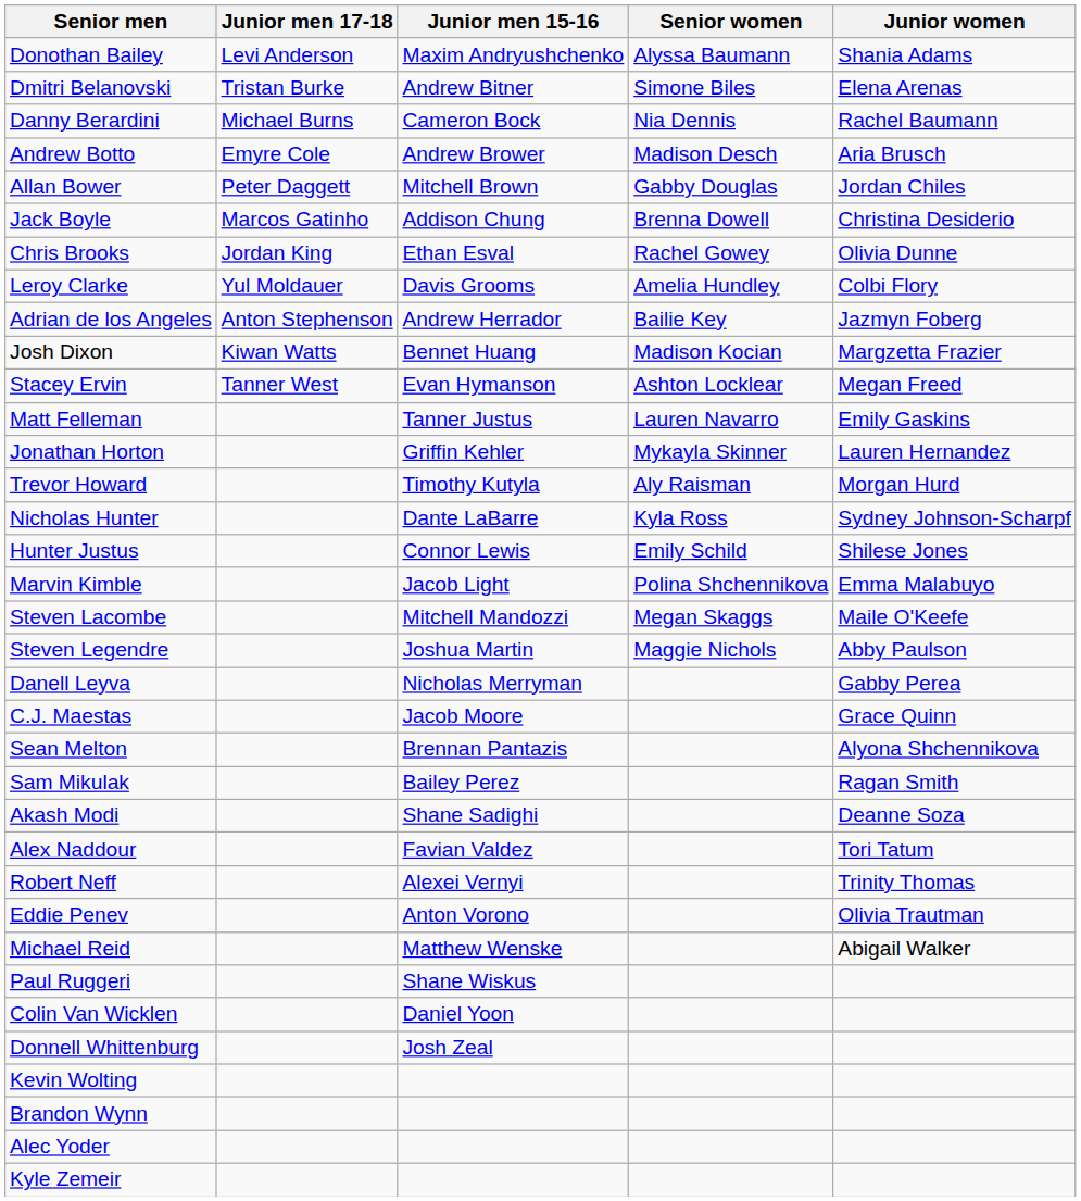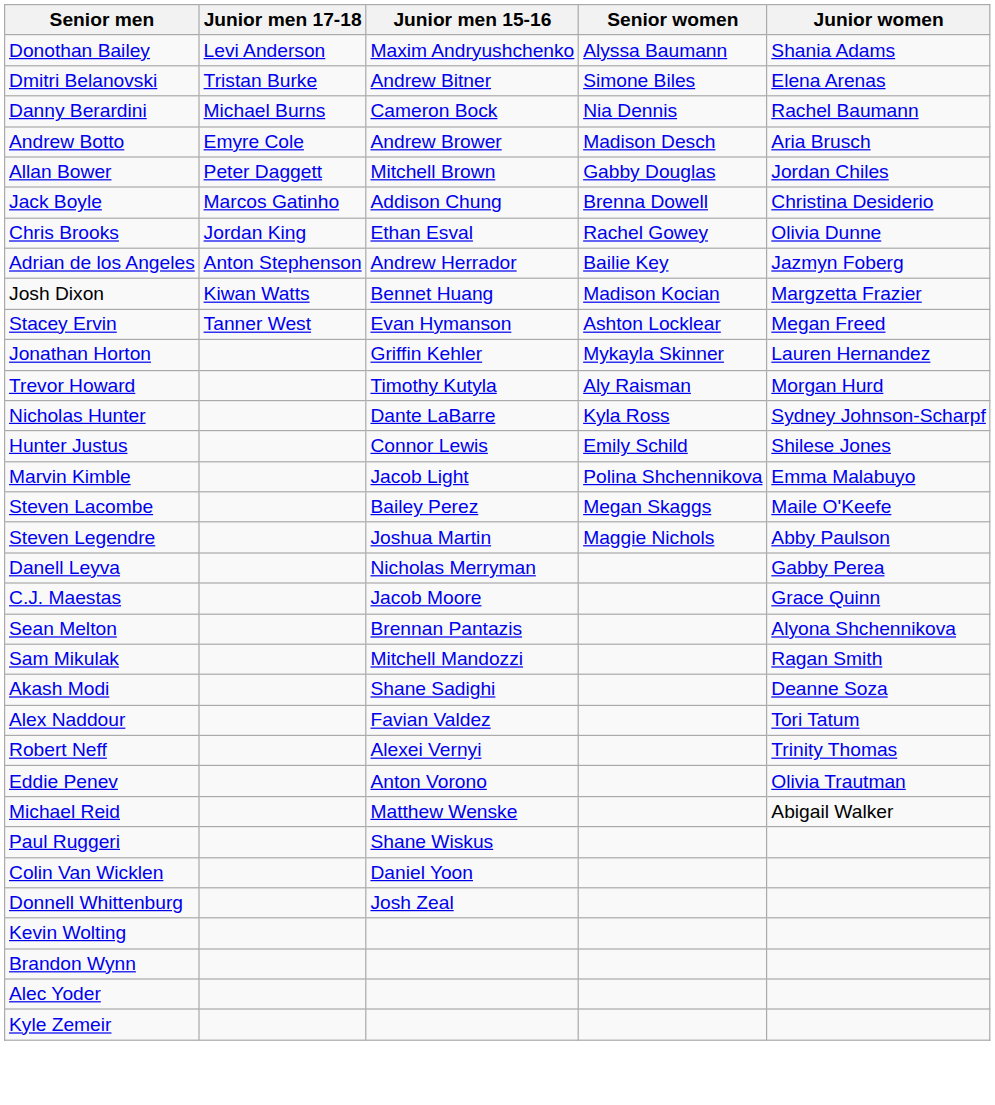 <table class="wikitable">
 <tr>
 <th>Senior men</th>
 <th>Junior men 17-18</th>
 <th>Junior men 15-16</th>
 <th>Senior women</th>
 <th>Junior women</th>
 </tr>
 <tr>
 <td><a href='#'>Donothan Bailey</a></td>
 <td><a href='#'>Levi Anderson</a></td>
 <td><a href='#'>Maxim Andryushchenko</a></td>
 <td><a href='#'>Alyssa Baumann</a></td>
 <td><a href='#'>Shania Adams</a></td>
 </tr>
 <tr>
 <td><a href='#'>Dmitri Belanovski</a></td>
 <td><a href='#'>Tristan Burke</a></td>
 <td><a href='#'>Andrew Bitner</a></td>
 <td><a href='#'>Simone Biles</a></td>
 <td><a href='#'>Elena Arenas</a></td>
 </tr>
 <tr>
 <td><a href='#'>Danny Berardini</a></td>
 <td><a href='#'>Michael Burns</a></td>
 <td><a href='#'>Cameron Bock</a></td>
 <td><a href='#'>Nia Dennis</a></td>
 <td><a href='#'>Rachel Baumann</a></td>
 </tr>
 <tr>
 <td><a href='#'>Andrew Botto</a></td>
 <td><a href='#'>Emyre Cole</a></td>
 <td><a href='#'>Andrew Brower</a></td>
 <td><a href='#'>Madison Desch</a></td>
 <td><a href='#'>Aria Brusch</a></td>
 </tr>
 <tr>
 <td><a href='#'>Allan Bower</a></td>
 <td><a href='#'>Peter Daggett</a></td>
 <td><a href='#'>Mitchell Brown</a></td>
 <td><a href='#'>Gabby Douglas</a></td>
 <td><a href='#'>Jordan Chiles</a></td>
 </tr>
 <tr>
 <td><a href='#'>Jack Boyle</a></td>
 <td><a href='#'>Marcos Gatinho</a></td>
 <td><a href='#'>Addison Chung</a></td>
 <td><a href='#'>Brenna Dowell</a></td>
 <td><a href='#'>Christina Desiderio</a></td>
 </tr>
 <tr>
 <td><a href='#'>Chris Brooks</a></td>
 <td><a href='#'>Jordan King</a></td>
 <td><a href='#'>Ethan Esval</a></td>
 <td><a href='#'>Rachel Gowey</a></td>
 <td><a href='#'>Olivia Dunne</a></td>
 </tr>
 <tr>
-<td><a href='#'>Leroy Clarke</a></td>
-<td><a href='#'>Yul Moldauer</a></td>
-<td><a href='#'>Davis Grooms</a></td>
-<td><a href='#'>Amelia Hundley</a></td>
-<td><a href='#'>Colbi Flory</a></td>
-</tr>
-<tr>
 <td><a href='#'>Adrian de los Angeles</a></td>
 <td><a href='#'>Anton Stephenson</a></td>
 <td><a href='#'>Andrew Herrador</a></td>
 <td><a href='#'>Bailie Key</a></td>
 <td><a href='#'>Jazmyn Foberg</a></td>
 </tr>
 <tr>
 <td>Josh Dixon</td>
 <td><a href='#'>Kiwan Watts</a></td>
 <td><a href='#'>Bennet Huang</a></td>
 <td><a href='#'>Madison Kocian</a></td>
 <td><a href='#'>Margzetta Frazier</a></td>
 </tr>
 <tr>
 <td><a href='#'>Stacey Ervin</a></td>
 <td><a href='#'>Tanner West</a></td>
 <td><a href='#'>Evan Hymanson</a></td>
 <td><a href='#'>Ashton Locklear</a></td>
 <td><a href='#'>Megan Freed</a></td>
-</tr>
-<tr>
-<td><a href='#'>Matt Felleman</a></td>
-<td></td>
-<td><a href='#'>Tanner Justus</a></td>
-<td><a href='#'>Lauren Navarro</a></td>
-<td><a href='#'>Emily Gaskins</a></td>
 </tr>
 <tr>
 <td><a href='#'>Jonathan Horton</a></td>
 <td></td>
 <td><a href='#'>Griffin Kehler</a></td>
 <td><a href='#'>Mykayla Skinner</a></td>
 <td><a href='#'>Lauren Hernandez</a></td>
 </tr>
 <tr>
 <td><a href='#'>Trevor Howard</a></td>
 <td></td>
 <td><a href='#'>Timothy Kutyla</a></td>
 <td><a href='#'>Aly Raisman</a></td>
 <td><a href='#'>Morgan Hurd</a></td>
 </tr>
 <tr>
 <td><a href='#'>Nicholas Hunter</a></td>
 <td></td>
 <td><a href='#'>Dante LaBarre</a></td>
 <td><a href='#'>Kyla Ross</a></td>
 <td><a href='#'>Sydney Johnson-Scharpf</a></td>
 </tr>
 <tr>
 <td><a href='#'>Hunter Justus</a></td>
 <td></td>
 <td><a href='#'>Connor Lewis</a></td>
 <td><a href='#'>Emily Schild</a></td>
 <td><a href='#'>Shilese Jones</a></td>
 </tr>
 <tr>
 <td><a href='#'>Marvin Kimble</a></td>
 <td></td>
 <td><a href='#'>Jacob Light</a></td>
 <td><a href='#'>Polina Shchennikova</a></td>
 <td><a href='#'>Emma Malabuyo</a></td>
 </tr>
 <tr>
 <td><a href='#'>Steven Lacombe</a></td>
 <td></td>
-<td><a href='#'>Mitchell Mandozzi</a></td>
+<td><a href='#'>Bailey Perez</a></td>
 <td><a href='#'>Megan Skaggs</a></td>
 <td><a href='#'>Maile O'Keefe</a></td>
 </tr>
 <tr>
 <td><a href='#'>Steven Legendre</a></td>
 <td></td>
 <td><a href='#'>Joshua Martin</a></td>
 <td><a href='#'>Maggie Nichols</a></td>
 <td><a href='#'>Abby Paulson</a></td>
 </tr>
 <tr>
 <td><a href='#'>Danell Leyva</a></td>
 <td></td>
 <td><a href='#'>Nicholas Merryman</a></td>
 <td></td>
 <td><a href='#'>Gabby Perea</a></td>
 </tr>
 <tr>
 <td><a href='#'>C.J. Maestas</a></td>
 <td></td>
 <td><a href='#'>Jacob Moore</a></td>
 <td></td>
 <td><a href='#'>Grace Quinn</a></td>
 </tr>
 <tr>
 <td><a href='#'>Sean Melton</a></td>
 <td></td>
 <td><a href='#'>Brennan Pantazis</a></td>
 <td></td>
 <td><a href='#'>Alyona Shchennikova</a></td>
 </tr>
 <tr>
 <td><a href='#'>Sam Mikulak</a></td>
 <td></td>
-<td><a href='#'>Bailey Perez</a></td>
+<td><a href='#'>Mitchell Mandozzi</a></td>
 <td></td>
 <td><a href='#'>Ragan Smith</a></td>
 </tr>
 <tr>
 <td><a href='#'>Akash Modi</a></td>
 <td></td>
 <td><a href='#'>Shane Sadighi</a></td>
 <td></td>
 <td><a href='#'>Deanne Soza</a></td>
 </tr>
 <tr>
 <td><a href='#'>Alex Naddour</a></td>
 <td></td>
 <td><a href='#'>Favian Valdez</a></td>
 <td></td>
 <td><a href='#'>Tori Tatum</a></td>
 </tr>
 <tr>
 <td><a href='#'>Robert Neff</a></td>
 <td></td>
 <td><a href='#'>Alexei Vernyi</a></td>
 <td></td>
 <td><a href='#'>Trinity Thomas</a></td>
 </tr>
 <tr>
 <td><a href='#'>Eddie Penev</a></td>
 <td></td>
 <td><a href='#'>Anton Vorono</a></td>
 <td></td>
 <td><a href='#'>Olivia Trautman</a></td>
 </tr>
 <tr>
 <td><a href='#'>Michael Reid</a></td>
 <td></td>
 <td><a href='#'>Matthew Wenske</a></td>
 <td></td>
 <td>Abigail Walker</td>
 </tr>
 <tr>
 <td><a href='#'>Paul Ruggeri</a></td>
 <td></td>
 <td><a href='#'>Shane Wiskus</a></td>
 <td></td>
 <td></td>
 </tr>
 <tr>
 <td><a href='#'>Colin Van Wicklen</a></td>
 <td></td>
 <td><a href='#'>Daniel Yoon</a></td>
 <td></td>
 <td></td>
 </tr>
 <tr>
 <td><a href='#'>Donnell Whittenburg</a></td>
 <td></td>
 <td><a href='#'>Josh Zeal</a></td>
 <td></td>
 <td></td>
 </tr>
 <tr>
 <td><a href='#'>Kevin Wolting</a></td>
 <td></td>
 <td></td>
 <td></td>
 <td></td>
 </tr>
 <tr>
 <td><a href='#'>Brandon Wynn</a></td>
 <td></td>
 <td></td>
 <td></td>
 <td></td>
 </tr>
 <tr>
 <td><a href='#'>Alec Yoder</a></td>
 <td></td>
 <td></td>
 <td></td>
 <td></td>
 </tr>
 <tr>
 <td><a href='#'>Kyle Zemeir</a></td>
 <td></td>
 <td></td>
 <td></td>
 <td></td>
 </tr>
 </table>
